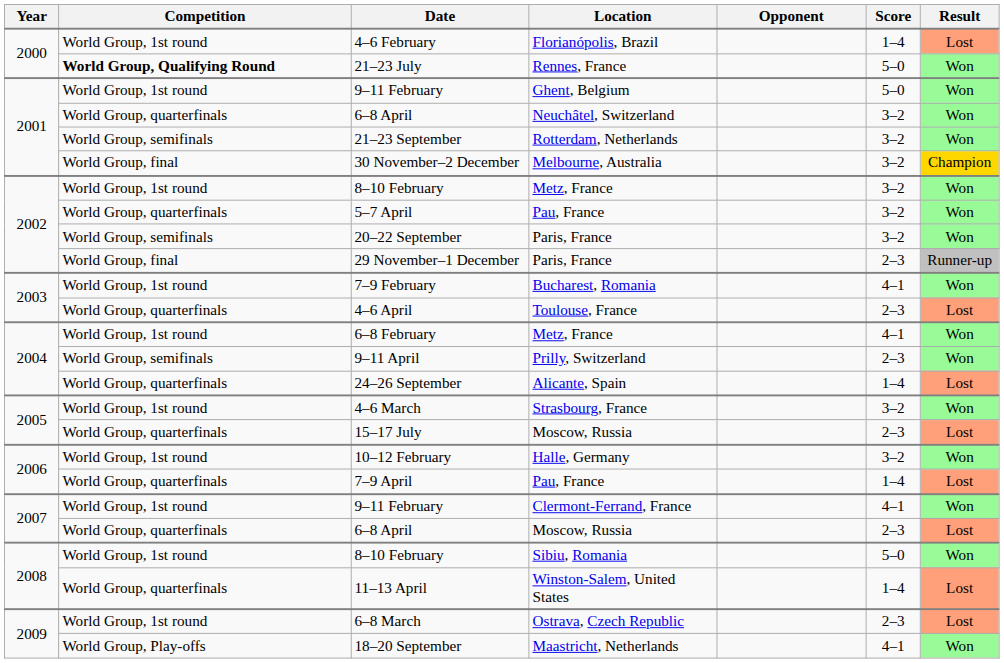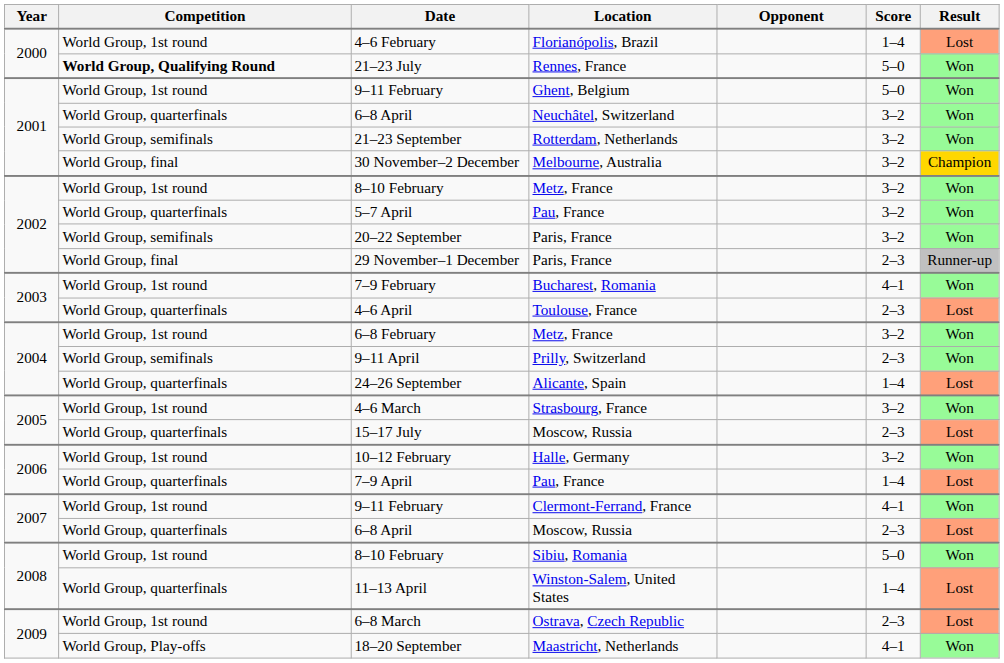 <table class="wikitable collapsible collapsed">
 <tr>
 <th width="50">Year</th>
 <th width="300">Competition</th>
 <th width="180">Date</th>
 <th width="190">Location</th>
 <th width="150">Opponent</th>
 <th width="50">Score</th>
 <th width="75">Result</th>
 </tr>
 <tr style="border-top:2px solid gray;">
 <td align="center" rowspan="2">2000</td>
 <td>World Group, 1st round</td>
 <td>4–6 February</td>
 <td><a href='#'>Florianópolis</a>, Brazil</td>
 <td></td>
 <td align="center">1–4</td>
 <td align="center" bgcolor="FFA07A">Lost</td>
 </tr>
 <tr>
 <td><strong>World Group, Qualifying Round</strong></td>
 <td>21–23 July</td>
 <td><a href='#'>Rennes</a>, France</td>
 <td></td>
 <td align="center">5–0</td>
 <td align="center" bgcolor="#98FB98">Won</td>
 </tr>
 <tr style="border-top:2px solid gray;">
 <td align="center" rowspan="4">2001</td>
 <td>World Group, 1st round</td>
 <td>9–11 February</td>
 <td><a href='#'>Ghent</a>, Belgium</td>
 <td></td>
 <td align="center">5–0</td>
 <td align="center" bgcolor="#98FB98">Won</td>
 </tr>
 <tr>
 <td>World Group, quarterfinals</td>
 <td>6–8 April</td>
 <td><a href='#'>Neuchâtel</a>, Switzerland</td>
 <td></td>
 <td align="center">3–2</td>
 <td align="center" bgcolor="#98FB98">Won</td>
 </tr>
 <tr>
 <td>World Group, semifinals</td>
 <td>21–23 September</td>
 <td><a href='#'>Rotterdam</a>, Netherlands</td>
 <td></td>
 <td align="center">3–2</td>
 <td align="center" bgcolor="#98FB98">Won</td>
 </tr>
 <tr>
 <td>World Group, final</td>
 <td>30 November–2 December</td>
 <td><a href='#'>Melbourne</a>, Australia</td>
 <td></td>
 <td align="center">3–2</td>
 <td align="center" bgcolor=gold>Champion</td>
 </tr>
 <tr style="border-top:2px solid gray;">
 <td align="center" rowspan="4">2002</td>
 <td>World Group, 1st round</td>
 <td>8–10 February</td>
 <td><a href='#'>Metz</a>, France</td>
 <td></td>
 <td align="center">3–2</td>
 <td align="center" bgcolor="#98FB98">Won</td>
 </tr>
 <tr>
 <td>World Group, quarterfinals</td>
 <td>5–7 April</td>
 <td><a href='#'>Pau</a>, France</td>
 <td></td>
 <td align="center">3–2</td>
 <td align="center" bgcolor="#98FB98">Won</td>
 </tr>
 <tr>
 <td>World Group, semifinals</td>
 <td>20–22 September</td>
 <td>Paris, France</td>
 <td></td>
 <td align="center">3–2</td>
 <td align="center" bgcolor="#98FB98">Won</td>
 </tr>
 <tr>
 <td>World Group, final</td>
 <td>29 November–1 December</td>
 <td>Paris, France</td>
 <td></td>
 <td align="center">2–3</td>
 <td align="center" bgcolor=silver>Runner-up</td>
 </tr>
 <tr style="border-top:2px solid gray;">
 <td align="center" rowspan="2">2003</td>
 <td>World Group, 1st round</td>
 <td>7–9 February</td>
 <td><a href='#'>Bucharest</a>, <a href='#'>Romania</a></td>
 <td></td>
 <td align="center">4–1</td>
 <td align="center" bgcolor="#98FB98">Won</td>
 </tr>
 <tr>
 <td>World Group, quarterfinals</td>
 <td>4–6 April</td>
 <td><a href='#'>Toulouse</a>, France</td>
 <td></td>
 <td align="center">2–3</td>
 <td align="center" bgcolor="FFA07A">Lost</td>
 </tr>
 <tr style="border-top:2px solid gray;">
 <td align="center" rowspan="3">2004</td>
 <td>World Group, 1st round</td>
 <td>6–8 February</td>
 <td><a href='#'>Metz</a>, France</td>
 <td></td>
-<td align="center">4–1</td>
+<td align="center">3–2</td>
 <td align="center" bgcolor="#98FB98">Won</td>
 </tr>
 <tr>
 <td>World Group, semifinals</td>
 <td>9–11 April</td>
 <td><a href='#'>Prilly</a>, Switzerland</td>
 <td></td>
 <td align="center">2–3</td>
 <td align="center" bgcolor="#98FB98">Won</td>
 </tr>
 <tr>
 <td>World Group, quarterfinals</td>
 <td>24–26 September</td>
 <td><a href='#'>Alicante</a>, Spain</td>
 <td></td>
 <td align="center">1–4</td>
 <td align="center" bgcolor="FFA07A">Lost</td>
 </tr>
 <tr style="border-top:2px solid gray;">
 <td align="center" rowspan="2">2005</td>
 <td>World Group, 1st round</td>
 <td>4–6 March</td>
 <td><a href='#'>Strasbourg</a>, France</td>
 <td></td>
 <td align="center">3–2</td>
 <td align="center" bgcolor="#98FB98">Won</td>
 </tr>
 <tr>
 <td>World Group, quarterfinals</td>
 <td>15–17 July</td>
 <td>Moscow, Russia</td>
 <td></td>
 <td align="center">2–3</td>
 <td align="center" bgcolor="FFA07A">Lost</td>
 </tr>
 <tr style="border-top:2px solid gray;">
 <td align="center" rowspan="2">2006</td>
 <td>World Group, 1st round</td>
 <td>10–12 February</td>
 <td><a href='#'>Halle</a>, Germany</td>
 <td></td>
 <td align="center">3–2</td>
 <td align="center" bgcolor="#98FB98">Won</td>
 </tr>
 <tr>
 <td>World Group, quarterfinals</td>
 <td>7–9 April</td>
 <td><a href='#'>Pau</a>, France</td>
 <td></td>
 <td align="center">1–4</td>
 <td align="center" bgcolor="FFA07A">Lost</td>
 </tr>
 <tr style="border-top:2px solid gray;">
 <td align="center" rowspan="2">2007</td>
 <td>World Group, 1st round</td>
 <td>9–11 February</td>
 <td><a href='#'>Clermont-Ferrand</a>, France</td>
 <td></td>
 <td align="center">4–1</td>
 <td align="center" bgcolor="#98FB98">Won</td>
 </tr>
 <tr>
 <td>World Group, quarterfinals</td>
 <td>6–8 April</td>
 <td>Moscow, Russia</td>
 <td></td>
 <td align="center">2–3</td>
 <td align="center" bgcolor="FFA07A">Lost</td>
 </tr>
 <tr style="border-top:2px solid gray;">
 <td align="center" rowspan="2">2008</td>
 <td>World Group, 1st round</td>
 <td>8–10 February</td>
 <td><a href='#'>Sibiu</a>, <a href='#'>Romania</a></td>
 <td></td>
 <td align="center">5–0</td>
 <td align="center" bgcolor="#98FB98">Won</td>
 </tr>
 <tr>
 <td>World Group, quarterfinals</td>
 <td>11–13 April</td>
 <td><a href='#'>Winston-Salem</a>, United States</td>
 <td></td>
 <td align="center">1–4</td>
 <td align="center" bgcolor="FFA07A">Lost</td>
 </tr>
 <tr style="border-top:2px solid gray;">
 <td align="center" rowspan="2">2009</td>
 <td>World Group, 1st round</td>
 <td>6–8 March</td>
 <td><a href='#'>Ostrava</a>, <a href='#'>Czech Republic</a></td>
 <td></td>
 <td align="center">2–3</td>
 <td align="center" bgcolor="FFA07A">Lost</td>
 </tr>
 <tr>
 <td>World Group, Play-offs</td>
 <td>18–20 September</td>
 <td><a href='#'>Maastricht</a>, Netherlands</td>
 <td></td>
 <td align="center">4–1</td>
 <td align="center" bgcolor="#98FB98">Won</td>
 </tr>
 </table>
